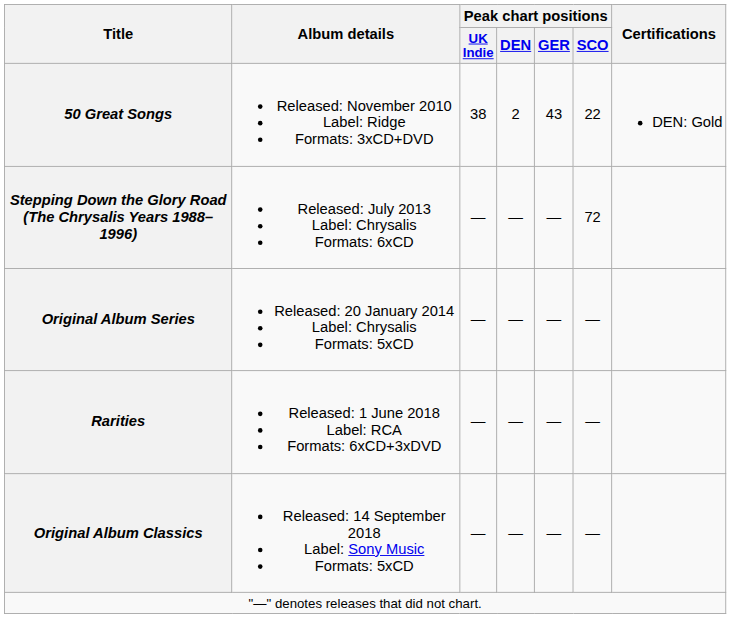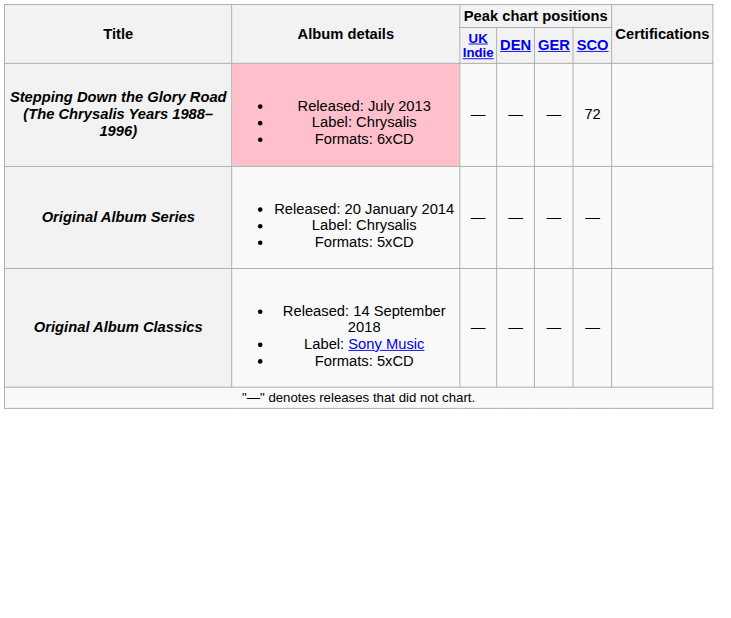 <table class="wikitable plainrowheaders" style="text-align:center;">
 <tr>
 <th rowspan="2" scope="col" style="width:15em;">Title</th>
 <th rowspan="2" scope="col" style="width:15em;">Album details</th>
 <th colspan="4">Peak chart positions</th>
 <th rowspan="2">Certifications</th>
 </tr>
 <tr>
 <th scope="col" style="width:2em;font-size:90%;"><a href='#'>UK Indie</a><br></th>
 <th><a href='#'>DEN</a><br></th>
 <th><a href='#'>GER</a><br></th>
 <th><a href='#'>SCO</a><br></th>
 </tr>
 <tr>
-<th scope="row"><em>50 Great Songs</em></th>
-<td><br><ul><li>Released: November 2010</li><li>Label: Ridge</li><li>Formats: 3xCD+DVD</li></ul></td>
-<td>38</td>
-<td>2</td>
-<td>43</td>
-<td>22</td>
-<td><br><ul><li>DEN: Gold</li></ul></td>
-</tr>
-<tr>
 <th scope="row"><em>Stepping Down the Glory Road (The Chrysalis Years 1988–1996)</em></th>
-<td><br><ul><li>Released: July 2013</li><li>Label: Chrysalis</li><li>Formats: 6xCD</li></ul></td>
+<td style="background: pink;"><br><ul><li>Released: July 2013</li><li>Label: Chrysalis</li><li>Formats: 6xCD</li></ul></td>
 <td>—</td>
 <td>—</td>
 <td>—</td>
 <td>72</td>
 <td></td>
 </tr>
 <tr>
 <th scope="row"><em>Original Album Series</em></th>
 <td><br><ul><li>Released: 20 January 2014</li><li>Label: Chrysalis</li><li>Formats: 5xCD</li></ul></td>
-<td>—</td>
-<td>—</td>
-<td>—</td>
-<td>—</td>
-<td></td>
-</tr>
-<tr>
-<th scope="row"><em>Rarities</em></th>
-<td><br><ul><li>Released: 1 June 2018</li><li>Label: RCA</li><li>Formats: 6xCD+3xDVD</li></ul></td>
 <td>—</td>
 <td>—</td>
 <td>—</td>
 <td>—</td>
 <td></td>
 </tr>
 <tr>
 <th scope="row"><em>Original Album Classics</em></th>
 <td><br><ul><li>Released: 14 September 2018</li><li>Label: <a href='#'>Sony Music</a></li><li>Formats: 5xCD</li></ul></td>
 <td>—</td>
 <td>—</td>
 <td>—</td>
 <td>—</td>
 <td></td>
 </tr>
 <tr>
 <td colspan="7" style="font-size:90%">"—" denotes releases that did not chart.</td>
 </tr>
 </table>
